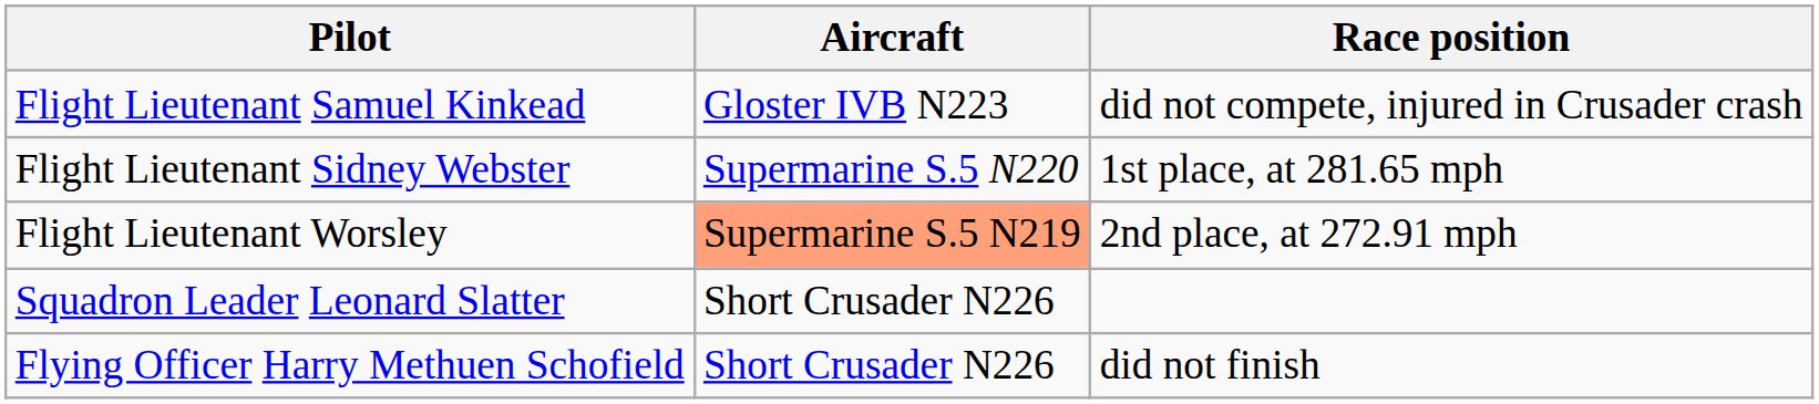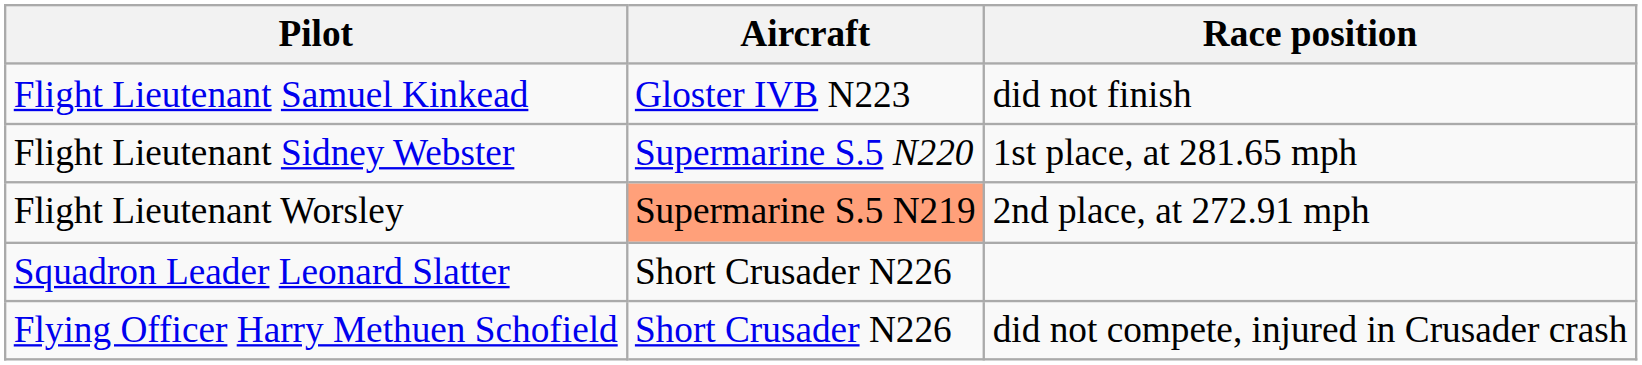 <table class="wikitable">
 <tr>
 <th>Pilot</th>
 <th>Aircraft</th>
 <th>Race position</th>
 </tr>
 <tr>
 <td><a href='#'>Flight Lieutenant</a> <a href='#'>Samuel Kinkead</a></td>
 <td><a href='#'>Gloster IVB</a> N223</td>
-<td>did not compete, injured in Crusader crash</td>
+<td>did not finish</td>
 </tr>
 <tr>
 <td>Flight Lieutenant <a href='#'>Sidney Webster</a></td>
 <td><a href='#'>Supermarine S.5</a> <em>N220</em></td>
 <td>1st place, at 281.65 mph</td>
 </tr>
 <tr>
 <td>Flight Lieutenant Worsley</td>
 <td style="background: lightsalmon;">Supermarine S.5 N219</td>
 <td>2nd place, at 272.91 mph</td>
 </tr>
 <tr>
 <td><a href='#'>Squadron Leader</a> <a href='#'>Leonard Slatter</a></td>
 <td>Short Crusader N226</td>
 <td></td>
 </tr>
 <tr>
 <td><a href='#'>Flying Officer</a> <a href='#'>Harry Methuen Schofield</a></td>
 <td><a href='#'>Short Crusader</a> N226</td>
-<td>did not finish</td>
+<td>did not compete, injured in Crusader crash</td>
 </tr>
 </table>
